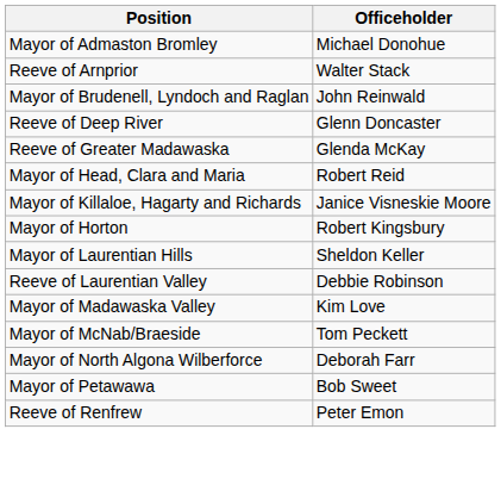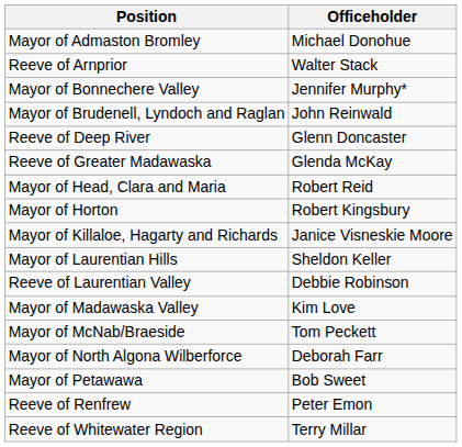 <table class="wikitable">
 <tr>
 <th>Position</th>
 <th>Officeholder</th>
 </tr>
 <tr>
 <td>Mayor of Admaston Bromley</td>
 <td>Michael Donohue</td>
 </tr>
 <tr>
 <td>Reeve of Arnprior</td>
 <td>Walter Stack</td>
+</tr>
+<tr>
+<td>Mayor of Bonnechere Valley</td>
+<td>Jennifer Murphy*</td>
 </tr>
 <tr>
 <td>Mayor of Brudenell, Lyndoch and Raglan</td>
 <td>John Reinwald</td>
 </tr>
 <tr>
 <td>Reeve of Deep River</td>
 <td>Glenn Doncaster</td>
 </tr>
 <tr>
 <td>Reeve of Greater Madawaska</td>
 <td>Glenda McKay</td>
 </tr>
 <tr>
 <td>Mayor of Head, Clara and Maria</td>
 <td>Robert Reid</td>
 </tr>
 <tr>
+<td>Mayor of Horton</td>
+<td>Robert Kingsbury</td>
+</tr>
+<tr>
 <td>Mayor of Killaloe, Hagarty and Richards</td>
 <td>Janice Visneskie Moore</td>
-</tr>
-<tr>
-<td>Mayor of Horton</td>
-<td>Robert Kingsbury</td>
 </tr>
 <tr>
 <td>Mayor of Laurentian Hills</td>
 <td>Sheldon Keller</td>
 </tr>
 <tr>
 <td>Reeve of Laurentian Valley</td>
 <td>Debbie Robinson</td>
 </tr>
 <tr>
 <td>Mayor of Madawaska Valley</td>
 <td>Kim Love</td>
 </tr>
 <tr>
 <td>Mayor of McNab/Braeside</td>
 <td>Tom Peckett</td>
 </tr>
 <tr>
 <td>Mayor of North Algona Wilberforce</td>
 <td>Deborah Farr</td>
 </tr>
 <tr>
 <td>Mayor of Petawawa</td>
 <td>Bob Sweet</td>
 </tr>
 <tr>
 <td>Reeve of Renfrew</td>
 <td>Peter Emon</td>
 </tr>
+<tr>
+<td>Reeve of Whitewater Region</td>
+<td>Terry Millar</td>
+</tr>
 </table>
